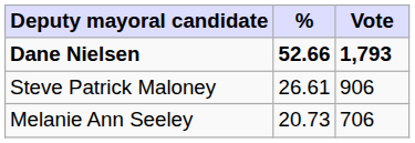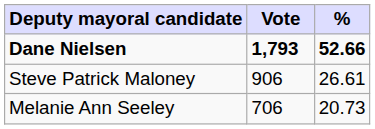 <table class="wikitable">
 <tr>
 <th style="background:#ddf; width:200px;">Deputy mayoral candidate</th>
+<th style="background:#ddf; width:50px;">Vote</th>
 <th style="background:#ddf; width:30px;">%</th>
-<th style="background:#ddf; width:50px;">Vote</th>
 </tr>
 <tr>
 <td><strong>Dane Nielsen</strong></td>
+<td><strong>1,793</strong></td>
 <td><strong>52.66</strong></td>
-<td><strong>1,793</strong></td>
 </tr>
 <tr>
 <td>Steve Patrick Maloney</td>
+<td>906</td>
 <td>26.61</td>
-<td>906</td>
 </tr>
 <tr>
 <td>Melanie Ann Seeley</td>
+<td>706</td>
 <td>20.73</td>
-<td>706</td>
 </tr>
 </table>
